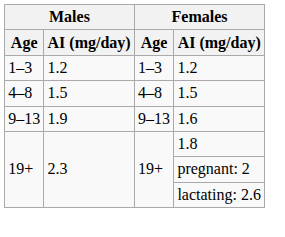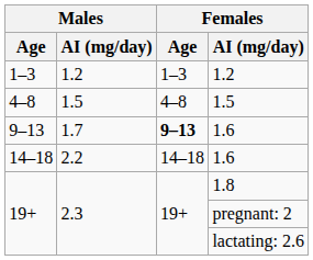 <table class="wikitable">
 <tr>
 <th colspan="2">Males</th>
 <th colspan="2">Females</th>
 </tr>
 <tr>
 <th>Age</th>
 <th>AI (mg/day)</th>
 <th>Age</th>
 <th>AI (mg/day)</th>
 </tr>
 <tr>
 <td>1–3</td>
 <td>1.2</td>
 <td>1–3</td>
 <td>1.2</td>
 </tr>
 <tr>
 <td>4–8</td>
 <td>1.5</td>
 <td>4–8</td>
 <td>1.5</td>
 </tr>
 <tr>
 <td>9–13</td>
-<td>1.9</td>
-<td>9–13</td>
+<td>1.7</td>
+<td><strong>9–13</strong></td>
+<td>1.6</td>
+</tr>
+<tr>
+<td>14–18</td>
+<td>2.2</td>
+<td>14–18</td>
 <td>1.6</td>
 </tr>
 <tr>
 <td rowspan=3>19+</td>
 <td rowspan=3>2.3</td>
 <td rowspan=3>19+</td>
 <td>1.8</td>
 </tr>
 <tr>
 <td>pregnant: 2</td>
 </tr>
 <tr>
 <td>lactating: 2.6</td>
 </tr>
 </table>
